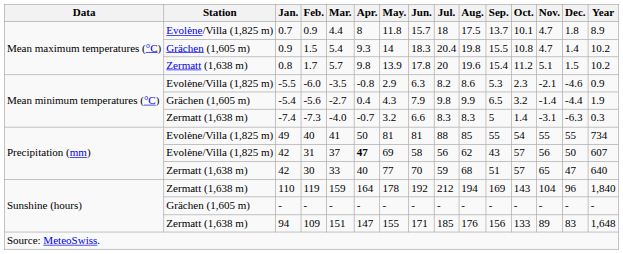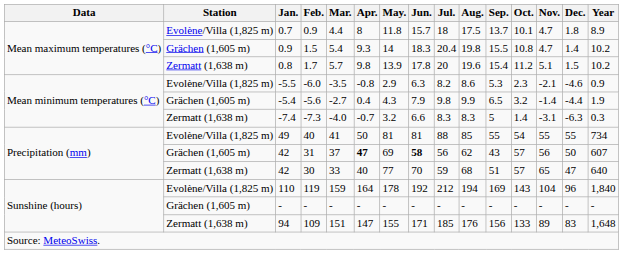 <table class="wikitable">
 <tr>
 <th>Data</th>
 <th>Station</th>
 <th>Jan.</th>
 <th>Feb.</th>
 <th>Mar.</th>
 <th>Apr.</th>
 <th>May.</th>
 <th>Jun.</th>
 <th>Jul.</th>
 <th>Aug.</th>
 <th>Sep.</th>
 <th>Oct.</th>
 <th>Nov.</th>
 <th>Dec.</th>
 <th>Year</th>
 </tr>
 <tr>
 <td rowspan="3">Mean maximum temperatures (<a href='#'>°C</a>)</td>
 <td><a href='#'>Evolène</a>/Villa (1,825 m)</td>
 <td>0.7</td>
 <td>0.9</td>
 <td>4.4</td>
 <td>8</td>
 <td>11.8</td>
 <td>15.7</td>
 <td>18</td>
 <td>17.5</td>
 <td>13.7</td>
 <td>10.1</td>
 <td>4.7</td>
 <td>1.8</td>
 <td>8.9</td>
 </tr>
 <tr>
 <td><a href='#'>Grächen</a> (1,605 <abbr>m</abbr>)</td>
 <td>0.9</td>
 <td>1.5</td>
 <td>5.4</td>
 <td>9.3</td>
 <td>14</td>
 <td>18.3</td>
 <td>20.4</td>
 <td>19.8</td>
 <td>15.5</td>
 <td>10.8</td>
 <td>4.7</td>
 <td>1.4</td>
 <td>10.2</td>
 </tr>
 <tr>
 <td><a href='#'>Zermatt</a> (1,638 m)</td>
 <td>0.8</td>
 <td>1.7</td>
 <td>5.7</td>
 <td>9.8</td>
 <td>13.9</td>
 <td>17.8</td>
 <td>20</td>
 <td>19.6</td>
 <td>15.4</td>
 <td>11.2</td>
 <td>5.1</td>
 <td>1.5</td>
 <td>10.2</td>
 </tr>
 <tr>
 <td rowspan="3">Mean minimum temperatures (<a href='#'>°C</a>)</td>
 <td>Evolène/Villa (1,825 m)</td>
 <td>-5.5</td>
 <td>-6.0</td>
 <td>-3.5</td>
 <td>-0.8</td>
 <td>2.9</td>
 <td>6.3</td>
 <td>8.2</td>
 <td>8.6</td>
 <td>5.3</td>
 <td>2.3</td>
 <td>-2.1</td>
 <td>-4.6</td>
 <td>0.9</td>
 </tr>
 <tr>
 <td>Grächen (1,605 m)</td>
 <td>-5.4</td>
 <td>-5.6</td>
 <td>-2.7</td>
 <td>0.4</td>
 <td>4.3</td>
 <td>7.9</td>
 <td>9.8</td>
 <td>9.9</td>
 <td>6.5</td>
 <td>3.2</td>
 <td>-1.4</td>
 <td>-4.4</td>
 <td>1.9</td>
 </tr>
 <tr>
 <td>Zermatt (1,638 m)</td>
 <td>-7.4</td>
 <td>-7.3</td>
 <td>-4.0</td>
 <td>-0.7</td>
 <td>3.2</td>
 <td>6.6</td>
 <td>8.3</td>
 <td>8.3</td>
 <td>5</td>
 <td>1.4</td>
 <td>-3.1</td>
 <td>-6.3</td>
 <td>0.3</td>
 </tr>
 <tr>
 <td rowspan="3">Precipitation (<a href='#'>mm</a>)</td>
 <td>Evolène/Villa (1,825 m)</td>
 <td>49</td>
 <td>40</td>
 <td>41</td>
 <td>50</td>
 <td>81</td>
 <td>81</td>
 <td>88</td>
 <td>85</td>
 <td>55</td>
 <td>54</td>
 <td>55</td>
 <td>55</td>
 <td>734</td>
 </tr>
 <tr>
-<td>Evolène/Villa (1,825 m)</td>
+<td>Grächen (1,605 m)</td>
 <td>42</td>
 <td>31</td>
 <td>37</td>
 <td><strong>47</strong></td>
 <td>69</td>
-<td>58</td>
+<td><strong>58</strong></td>
 <td>56</td>
 <td>62</td>
 <td>43</td>
 <td>57</td>
 <td>56</td>
 <td>50</td>
 <td>607</td>
 </tr>
 <tr>
 <td>Zermatt (1,638 m)</td>
 <td>42</td>
 <td>30</td>
 <td>33</td>
 <td>40</td>
 <td>77</td>
 <td>70</td>
 <td>59</td>
 <td>68</td>
 <td>51</td>
 <td>57</td>
 <td>65</td>
 <td>47</td>
 <td>640</td>
 </tr>
 <tr>
 <td rowspan="3">Sunshine (hours)</td>
-<td>Zermatt (1,638 m)</td>
+<td>Evolène/Villa (1,825 m)</td>
 <td>110</td>
 <td>119</td>
 <td>159</td>
 <td>164</td>
 <td>178</td>
 <td>192</td>
 <td>212</td>
 <td>194</td>
 <td>169</td>
 <td>143</td>
 <td>104</td>
 <td>96</td>
 <td>1,840</td>
 </tr>
 <tr>
 <td>Grächen (1,605 m)</td>
 <td>-</td>
 <td>-</td>
 <td>-</td>
 <td>-</td>
 <td>-</td>
 <td>-</td>
 <td>-</td>
 <td>-</td>
 <td>-</td>
 <td>-</td>
 <td>-</td>
 <td>-</td>
 <td>-</td>
 </tr>
 <tr>
 <td>Zermatt (1,638 m)</td>
 <td>94</td>
 <td>109</td>
 <td>151</td>
 <td>147</td>
 <td>155</td>
 <td>171</td>
 <td>185</td>
 <td>176</td>
 <td>156</td>
 <td>133</td>
 <td>89</td>
 <td>83</td>
 <td>1,648</td>
 </tr>
 <tr>
 <td colspan="15">Source: <a href='#'>MeteoSwiss</a>.</td>
 </tr>
 </table>
